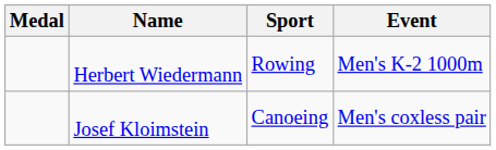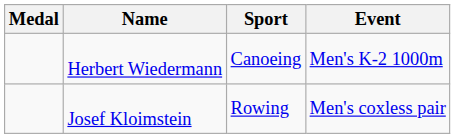 <table class="wikitable sortable">
 <tr>
 <th>Medal</th>
 <th>Name</th>
 <th>Sport</th>
 <th>Event</th>
 </tr>
 <tr>
 <td></td>
 <td> <br><a href='#'>Herbert Wiedermann</a></td>
-<td><a href='#'>Rowing</a></td>
+<td><a href='#'>Canoeing</a></td>
 <td><a href='#'>Men's K-2 1000m</a></td>
 </tr>
 <tr>
 <td></td>
 <td> <br><a href='#'>Josef Kloimstein</a></td>
-<td><a href='#'>Canoeing</a></td>
+<td><a href='#'>Rowing</a></td>
 <td><a href='#'>Men's coxless pair</a></td>
 </tr>
 </table>
